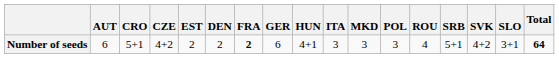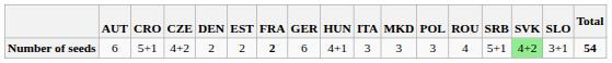 <table class="wikitable">
 <tr>
 <th></th>
 <th> <br>AUT</th>
 <th> <br>CRO</th>
 <th> <br>CZE</th>
+<th> <br>DEN</th>
 <th> <br>EST</th>
-<th> <br>DEN</th>
 <th> <br>FRA</th>
 <th> <br>GER</th>
 <th> <br>HUN</th>
 <th> <br>ITA</th>
 <th> <br>MKD</th>
 <th> <br>POL</th>
 <th> <br>ROU</th>
 <th> <br>SRB</th>
 <th> <br>SVK</th>
 <th> <br>SLO</th>
 <th>Total</th>
 </tr>
 <tr align="center">
 <th>Number of seeds</th>
 <td>6</td>
 <td>5+1</td>
 <td>4+2</td>
 <td>2</td>
 <td>2</td>
 <td><strong>2</strong></td>
 <td>6</td>
 <td>4+1</td>
 <td>3</td>
 <td>3</td>
 <td>3</td>
 <td>4</td>
 <td>5+1</td>
-<td>4+2</td>
+<td style="background: lightgreen;">4+2</td>
 <td>3+1</td>
-<td><strong>64</strong></td>
+<td><strong>54</strong></td>
 </tr>
 </table>
